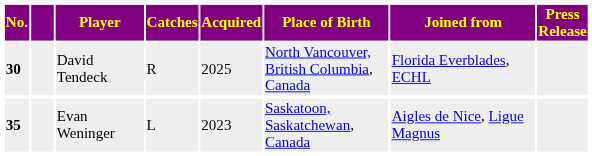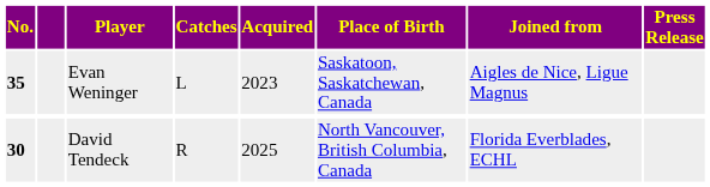 <table>
 <tr bgcolor="purple" style="color: yellow">
 <th width=4%>No.</th>
 <th width=6%></th>
 <th width=18%>Player</th>
 <th width=7%>Catches</th>
 <th width=8%>Acquired</th>
 <th width=25%>Place of Birth</th>
 <th width=32%>Joined from</th>
 <th width=10%>Press Release</th>
 </tr>
 <tr style="background:#eee;">
+<td><strong>35</strong></td>
+<td></td>
+<td align="left">Evan Weninger</td>
+<td>L</td>
+<td>2023</td>
+<td><a href='#'>Saskatoon, Saskatchewan</a>, <a href='#'>Canada</a></td>
+<td><a href='#'>Aigles de Nice</a>, <a href='#'>Ligue Magnus</a></td>
+<td></td>
+</tr>
+<tr>
+</tr>
+<tr style="background:#eee;">
 <td><strong>30</strong></td>
 <td></td>
 <td align="left">David Tendeck</td>
 <td>R</td>
 <td>2025</td>
 <td><a href='#'>North Vancouver, British Columbia</a>, <a href='#'>Canada</a></td>
 <td><a href='#'>Florida Everblades</a>, <a href='#'>ECHL</a></td>
 <td></td>
 </tr>
-<tr>
-</tr>
-<tr style="background:#eee;">
-<td><strong>35</strong></td>
-<td></td>
-<td align="left">Evan Weninger</td>
-<td>L</td>
-<td>2023</td>
-<td><a href='#'>Saskatoon, Saskatchewan</a>, <a href='#'>Canada</a></td>
-<td><a href='#'>Aigles de Nice</a>, <a href='#'>Ligue Magnus</a></td>
-<td></td>
-</tr>
 </table>
